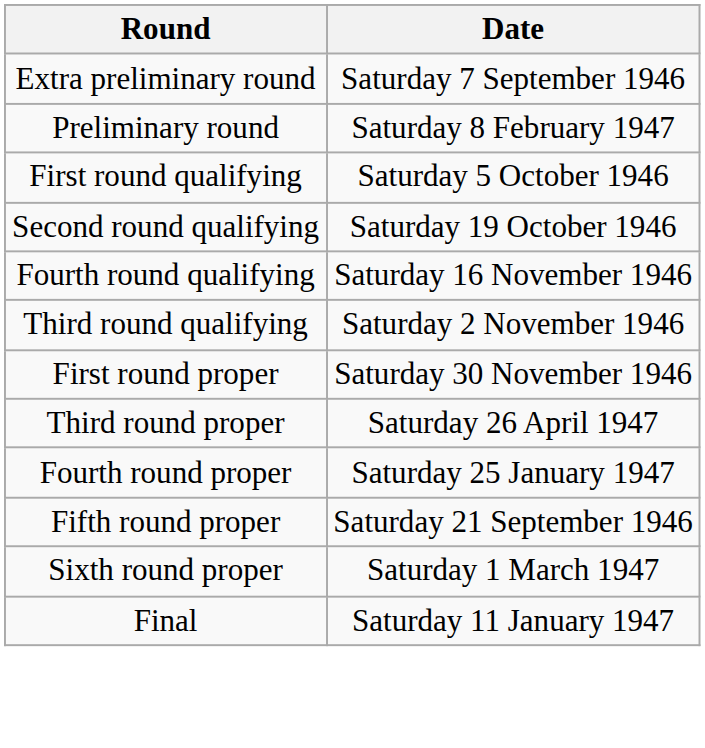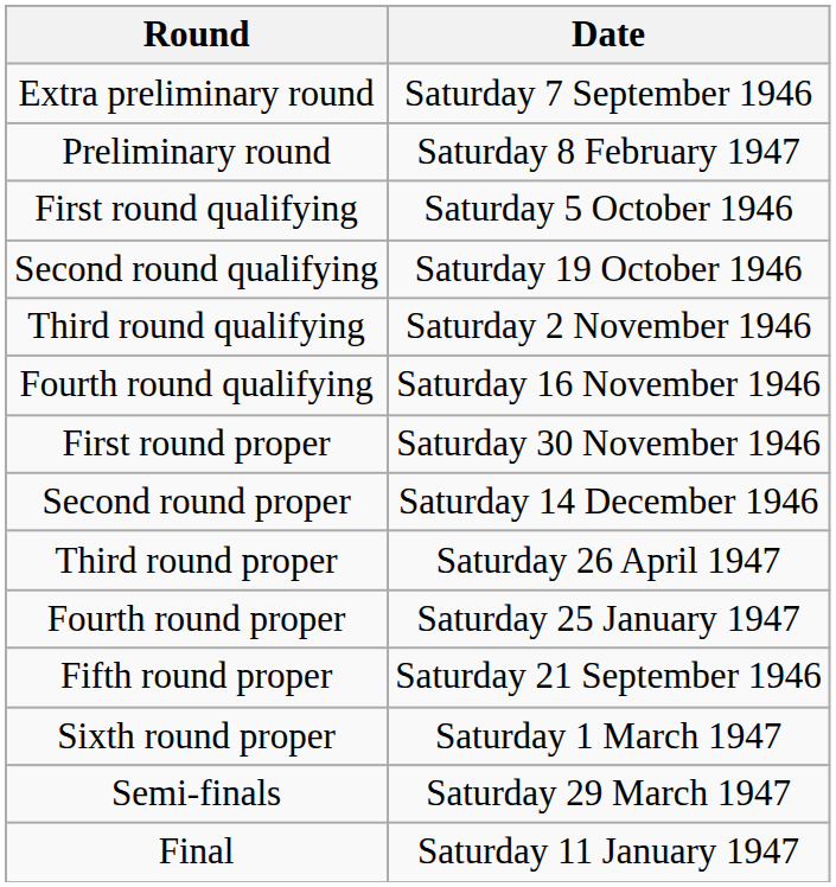 <table class="wikitable" style="text-align: center">
 <tr>
 <th>Round</th>
 <th>Date</th>
 </tr>
 <tr>
 <td>Extra preliminary round</td>
 <td>Saturday 7 September 1946</td>
 </tr>
 <tr>
 <td>Preliminary round</td>
 <td>Saturday 8 February 1947</td>
 </tr>
 <tr>
 <td>First round qualifying</td>
 <td>Saturday 5 October 1946</td>
 </tr>
 <tr>
 <td>Second round qualifying</td>
 <td>Saturday 19 October 1946</td>
 </tr>
 <tr>
+<td>Third round qualifying</td>
+<td>Saturday 2 November 1946</td>
+</tr>
+<tr>
 <td>Fourth round qualifying</td>
 <td>Saturday 16 November 1946</td>
 </tr>
 <tr>
-<td>Third round qualifying</td>
-<td>Saturday 2 November 1946</td>
+<td>First round proper</td>
+<td>Saturday 30 November 1946</td>
 </tr>
 <tr>
-<td>First round proper</td>
-<td>Saturday 30 November 1946</td>
+<td>Second round proper</td>
+<td>Saturday 14 December 1946</td>
 </tr>
 <tr>
 <td>Third round proper</td>
 <td>Saturday 26 April 1947</td>
 </tr>
 <tr>
 <td>Fourth round proper</td>
 <td>Saturday 25 January 1947</td>
 </tr>
 <tr>
 <td>Fifth round proper</td>
 <td>Saturday 21 September 1946</td>
 </tr>
 <tr>
 <td>Sixth round proper</td>
 <td>Saturday 1 March 1947</td>
 </tr>
 <tr>
+<td>Semi-finals</td>
+<td>Saturday 29 March 1947</td>
+</tr>
+<tr>
 <td>Final</td>
 <td>Saturday 11 January 1947</td>
 </tr>
 </table>
